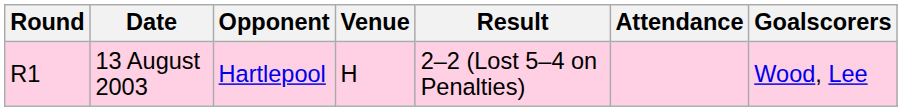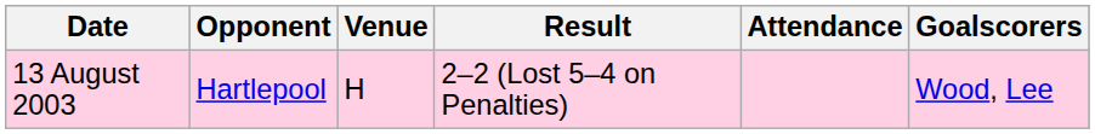 <table class="wikitable">
 <tr>
-<th>Round</th>
 <th>Date</th>
 <th>Opponent</th>
 <th>Venue</th>
 <th>Result</th>
 <th>Attendance</th>
 <th>Goalscorers</th>
 </tr>
 <tr style="background-color: #ffd0e3;">
-<td>R1</td>
 <td>13 August 2003</td>
 <td><a href='#'>Hartlepool</a></td>
 <td>H</td>
 <td>2–2 (Lost 5–4 on Penalties)</td>
 <td></td>
 <td><a href='#'>Wood</a>, <a href='#'>Lee</a></td>
 </tr>
 </table>
